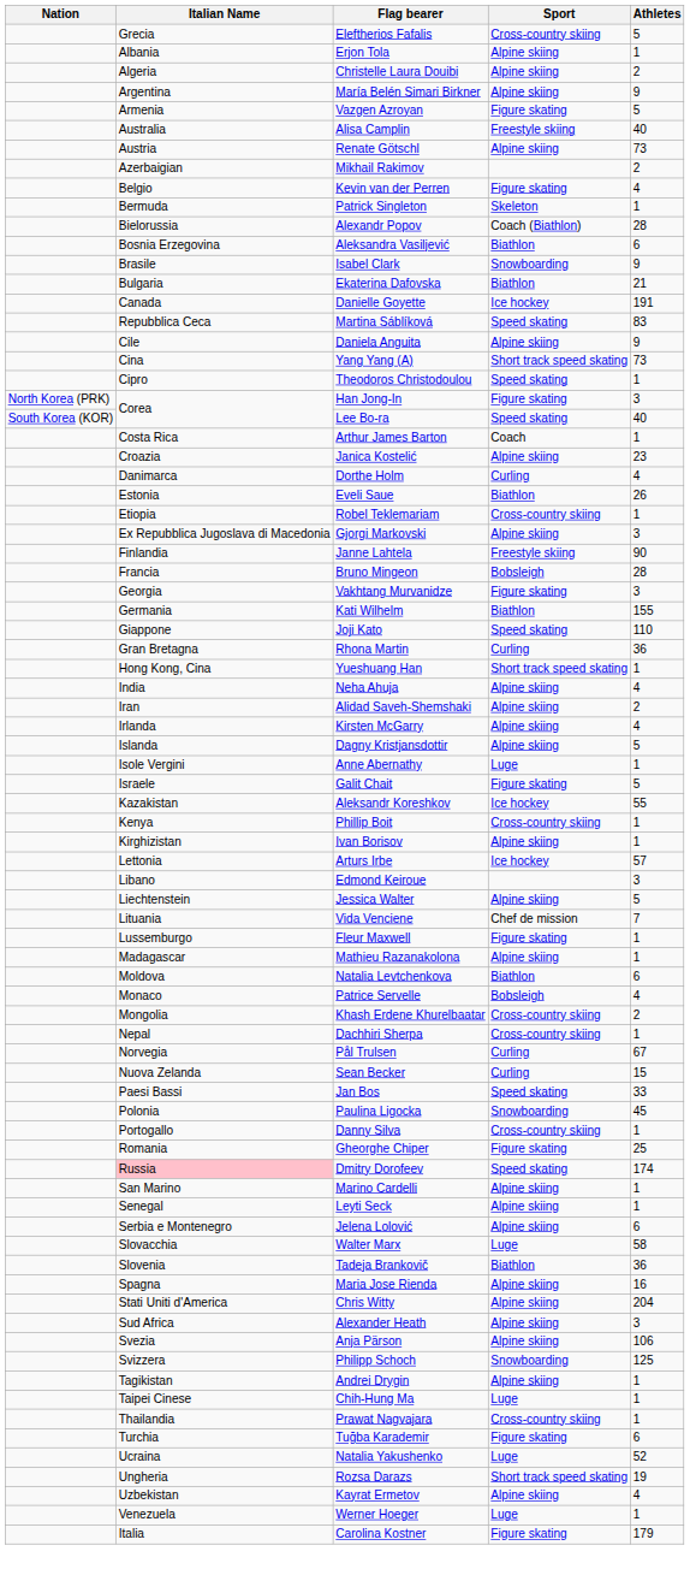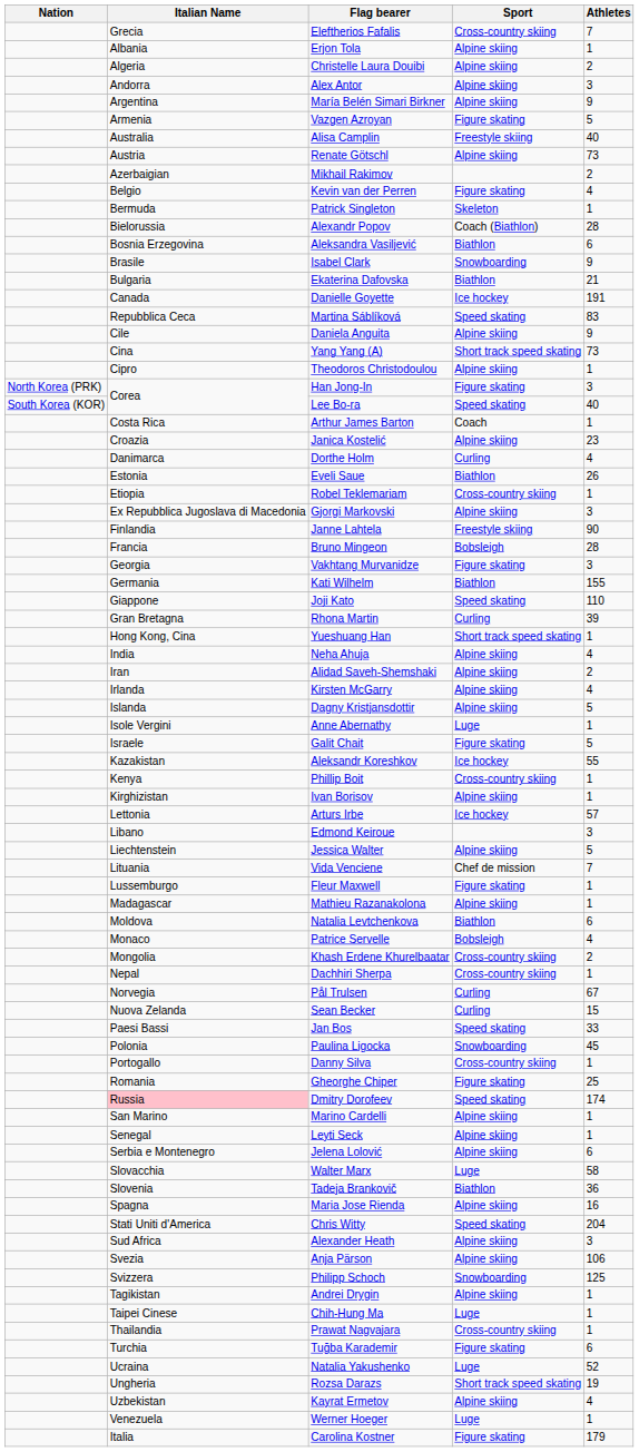 <table class="sortable wikitable">
 <tr>
 <th>Nation</th>
 <th>Italian Name</th>
 <th>Flag bearer</th>
 <th>Sport</th>
 <th>Athletes</th>
 </tr>
 <tr>
 <td></td>
 <td>Grecia</td>
 <td><a href='#'>Eleftherios Fafalis</a></td>
 <td><a href='#'>Cross-country skiing</a></td>
-<td>5</td>
+<td>7</td>
 </tr>
 <tr>
 <td></td>
 <td>Albania</td>
 <td><a href='#'>Erjon Tola</a></td>
 <td><a href='#'>Alpine skiing</a></td>
 <td>1</td>
 </tr>
 <tr>
 <td></td>
 <td>Algeria</td>
 <td><a href='#'>Christelle Laura Douibi</a></td>
 <td><a href='#'>Alpine skiing</a></td>
 <td>2</td>
+</tr>
+<tr>
+<td></td>
+<td>Andorra</td>
+<td><a href='#'>Alex Antor</a></td>
+<td><a href='#'>Alpine skiing</a></td>
+<td>3</td>
 </tr>
 <tr>
 <td></td>
 <td>Argentina</td>
 <td><a href='#'>María Belén Simari Birkner</a></td>
 <td><a href='#'>Alpine skiing</a></td>
 <td>9</td>
 </tr>
 <tr>
 <td></td>
 <td>Armenia</td>
 <td><a href='#'>Vazgen Azroyan</a></td>
 <td><a href='#'>Figure skating</a></td>
 <td>5</td>
 </tr>
 <tr>
 <td></td>
 <td>Australia</td>
 <td><a href='#'>Alisa Camplin</a></td>
 <td><a href='#'>Freestyle skiing</a></td>
 <td>40</td>
 </tr>
 <tr>
 <td></td>
 <td>Austria</td>
 <td><a href='#'>Renate Götschl</a></td>
 <td><a href='#'>Alpine skiing</a></td>
 <td>73</td>
 </tr>
 <tr>
 <td></td>
 <td>Azerbaigian</td>
 <td><a href='#'>Mikhail Rakimov</a></td>
 <td></td>
 <td>2</td>
 </tr>
 <tr>
 <td></td>
 <td>Belgio</td>
 <td><a href='#'>Kevin van der Perren</a></td>
 <td><a href='#'>Figure skating</a></td>
 <td>4</td>
 </tr>
 <tr>
 <td></td>
 <td>Bermuda</td>
 <td><a href='#'>Patrick Singleton</a></td>
 <td><a href='#'>Skeleton</a></td>
 <td>1</td>
 </tr>
 <tr>
 <td></td>
 <td>Bielorussia</td>
 <td><a href='#'>Alexandr Popov</a></td>
 <td>Coach (<a href='#'>Biathlon</a>)</td>
 <td>28</td>
 </tr>
 <tr>
 <td></td>
 <td>Bosnia Erzegovina</td>
 <td><a href='#'>Aleksandra Vasiljević</a></td>
 <td><a href='#'>Biathlon</a></td>
 <td>6</td>
 </tr>
 <tr>
 <td></td>
 <td>Brasile</td>
 <td><a href='#'>Isabel Clark</a></td>
 <td><a href='#'>Snowboarding</a></td>
 <td>9</td>
 </tr>
 <tr>
 <td></td>
 <td>Bulgaria</td>
 <td><a href='#'>Ekaterina Dafovska</a></td>
 <td><a href='#'>Biathlon</a></td>
 <td>21</td>
 </tr>
 <tr>
 <td></td>
 <td>Canada</td>
 <td><a href='#'>Danielle Goyette</a></td>
 <td><a href='#'>Ice hockey</a></td>
 <td>191</td>
 </tr>
 <tr>
 <td></td>
 <td>Repubblica Ceca</td>
 <td><a href='#'>Martina Sáblíková</a></td>
 <td><a href='#'>Speed skating</a></td>
 <td>83</td>
 </tr>
 <tr>
 <td></td>
 <td>Cile</td>
 <td><a href='#'>Daniela Anguita</a></td>
 <td><a href='#'>Alpine skiing</a></td>
 <td>9</td>
 </tr>
 <tr>
 <td></td>
 <td>Cina</td>
 <td><a href='#'>Yang Yang (A)</a></td>
 <td><a href='#'>Short track speed skating</a></td>
 <td>73</td>
 </tr>
 <tr>
 <td></td>
 <td>Cipro</td>
 <td><a href='#'>Theodoros Christodoulou</a></td>
-<td><a href='#'>Speed skating</a></td>
+<td><a href='#'>Alpine skiing</a></td>
 <td>1</td>
 </tr>
 <tr>
 <td> <a href='#'>North Korea</a> (PRK)</td>
 <td rowspan=2>Corea</td>
 <td><a href='#'>Han Jong-In</a></td>
 <td><a href='#'>Figure skating</a></td>
 <td>3</td>
 </tr>
 <tr>
 <td> <a href='#'>South Korea</a> (KOR)</td>
 <td><a href='#'>Lee Bo-ra</a></td>
 <td><a href='#'>Speed skating</a></td>
 <td>40</td>
 </tr>
 <tr>
 <td></td>
 <td>Costa Rica</td>
 <td><a href='#'>Arthur James Barton</a></td>
 <td>Coach</td>
 <td>1</td>
 </tr>
 <tr>
 <td></td>
 <td>Croazia</td>
 <td><a href='#'>Janica Kostelić</a></td>
 <td><a href='#'>Alpine skiing</a></td>
 <td>23</td>
 </tr>
 <tr>
 <td></td>
 <td>Danimarca</td>
 <td><a href='#'>Dorthe Holm</a></td>
 <td><a href='#'>Curling</a></td>
 <td>4</td>
 </tr>
 <tr>
 <td></td>
 <td>Estonia</td>
 <td><a href='#'>Eveli Saue</a></td>
 <td><a href='#'>Biathlon</a></td>
 <td>26</td>
 </tr>
 <tr>
 <td></td>
 <td>Etiopia</td>
 <td><a href='#'>Robel Teklemariam</a></td>
 <td><a href='#'>Cross-country skiing</a></td>
 <td>1</td>
 </tr>
 <tr>
 <td></td>
 <td>Ex Repubblica Jugoslava di Macedonia</td>
 <td><a href='#'>Gjorgi Markovski</a></td>
 <td><a href='#'>Alpine skiing</a></td>
 <td>3</td>
 </tr>
 <tr>
 <td></td>
 <td>Finlandia</td>
 <td><a href='#'>Janne Lahtela</a></td>
 <td><a href='#'>Freestyle skiing</a></td>
 <td>90</td>
 </tr>
 <tr>
 <td></td>
 <td>Francia</td>
 <td><a href='#'>Bruno Mingeon</a></td>
 <td><a href='#'>Bobsleigh</a></td>
 <td>28</td>
 </tr>
 <tr>
 <td></td>
 <td>Georgia</td>
 <td><a href='#'>Vakhtang Murvanidze</a></td>
 <td><a href='#'>Figure skating</a></td>
 <td>3</td>
 </tr>
 <tr>
 <td></td>
 <td>Germania</td>
 <td><a href='#'>Kati Wilhelm</a></td>
 <td><a href='#'>Biathlon</a></td>
 <td>155</td>
 </tr>
 <tr>
 <td></td>
 <td>Giappone</td>
 <td><a href='#'>Joji Kato</a></td>
 <td><a href='#'>Speed skating</a></td>
 <td>110</td>
 </tr>
 <tr>
 <td></td>
 <td>Gran Bretagna</td>
 <td><a href='#'>Rhona Martin</a></td>
 <td><a href='#'>Curling</a></td>
-<td>36</td>
+<td>39</td>
 </tr>
 <tr>
 <td></td>
 <td>Hong Kong, Cina</td>
 <td><a href='#'>Yueshuang Han</a></td>
 <td><a href='#'>Short track speed skating</a></td>
 <td>1</td>
 </tr>
 <tr>
 <td></td>
 <td>India</td>
 <td><a href='#'>Neha Ahuja</a></td>
 <td><a href='#'>Alpine skiing</a></td>
 <td>4</td>
 </tr>
 <tr>
 <td></td>
 <td>Iran</td>
 <td><a href='#'>Alidad Saveh-Shemshaki</a></td>
 <td><a href='#'>Alpine skiing</a></td>
 <td>2</td>
 </tr>
 <tr>
 <td></td>
 <td>Irlanda</td>
 <td><a href='#'>Kirsten McGarry</a></td>
 <td><a href='#'>Alpine skiing</a></td>
 <td>4</td>
 </tr>
 <tr>
 <td></td>
 <td>Islanda</td>
 <td><a href='#'>Dagny Kristjansdottir</a></td>
 <td><a href='#'>Alpine skiing</a></td>
 <td>5</td>
 </tr>
 <tr>
 <td></td>
 <td>Isole Vergini</td>
 <td><a href='#'>Anne Abernathy</a></td>
 <td><a href='#'>Luge</a></td>
 <td>1</td>
 </tr>
 <tr>
 <td></td>
 <td>Israele</td>
 <td><a href='#'>Galit Chait</a></td>
 <td><a href='#'>Figure skating</a></td>
 <td>5</td>
 </tr>
 <tr>
 <td></td>
 <td>Kazakistan</td>
 <td><a href='#'>Aleksandr Koreshkov</a></td>
 <td><a href='#'>Ice hockey</a></td>
 <td>55</td>
 </tr>
 <tr>
 <td></td>
 <td>Kenya</td>
 <td><a href='#'>Phillip Boit</a></td>
 <td><a href='#'>Cross-country skiing</a></td>
 <td>1</td>
 </tr>
 <tr>
 <td></td>
 <td>Kirghizistan</td>
 <td><a href='#'>Ivan Borisov</a></td>
 <td><a href='#'>Alpine skiing</a></td>
 <td>1</td>
 </tr>
 <tr>
 <td></td>
 <td>Lettonia</td>
 <td><a href='#'>Arturs Irbe</a></td>
 <td><a href='#'>Ice hockey</a></td>
 <td>57</td>
 </tr>
 <tr>
 <td></td>
 <td>Libano</td>
 <td><a href='#'>Edmond Keiroue</a></td>
 <td></td>
 <td>3</td>
 </tr>
 <tr>
 <td></td>
 <td>Liechtenstein</td>
 <td><a href='#'>Jessica Walter</a></td>
 <td><a href='#'>Alpine skiing</a></td>
 <td>5</td>
 </tr>
 <tr>
 <td></td>
 <td>Lituania</td>
 <td><a href='#'>Vida Venciene</a></td>
 <td>Chef de mission</td>
 <td>7</td>
 </tr>
 <tr>
 <td></td>
 <td>Lussemburgo</td>
 <td><a href='#'>Fleur Maxwell</a></td>
 <td><a href='#'>Figure skating</a></td>
 <td>1</td>
 </tr>
 <tr>
 <td></td>
 <td>Madagascar</td>
 <td><a href='#'>Mathieu Razanakolona</a></td>
 <td><a href='#'>Alpine skiing</a></td>
 <td>1</td>
 </tr>
 <tr>
 <td></td>
 <td>Moldova</td>
 <td><a href='#'>Natalia Levtchenkova</a></td>
 <td><a href='#'>Biathlon</a></td>
 <td>6</td>
 </tr>
 <tr>
 <td></td>
 <td>Monaco</td>
 <td><a href='#'>Patrice Servelle</a></td>
 <td><a href='#'>Bobsleigh</a></td>
 <td>4</td>
 </tr>
 <tr>
 <td></td>
 <td>Mongolia</td>
 <td><a href='#'>Khash Erdene Khurelbaatar</a></td>
 <td><a href='#'>Cross-country skiing</a></td>
 <td>2</td>
 </tr>
 <tr>
 <td></td>
 <td>Nepal</td>
 <td><a href='#'>Dachhiri Sherpa</a></td>
 <td><a href='#'>Cross-country skiing</a></td>
 <td>1</td>
 </tr>
 <tr>
 <td></td>
 <td>Norvegia</td>
 <td><a href='#'>Pål Trulsen</a></td>
 <td><a href='#'>Curling</a></td>
 <td>67</td>
 </tr>
 <tr>
 <td></td>
 <td>Nuova Zelanda</td>
 <td><a href='#'>Sean Becker</a></td>
 <td><a href='#'>Curling</a></td>
 <td>15</td>
 </tr>
 <tr>
 <td></td>
 <td>Paesi Bassi</td>
 <td><a href='#'>Jan Bos</a></td>
 <td><a href='#'>Speed skating</a></td>
 <td>33</td>
 </tr>
 <tr>
 <td></td>
 <td>Polonia</td>
 <td><a href='#'>Paulina Ligocka</a> </td>
 <td><a href='#'>Snowboarding</a></td>
 <td>45</td>
 </tr>
 <tr>
 <td></td>
 <td>Portogallo</td>
 <td><a href='#'>Danny Silva</a></td>
 <td><a href='#'>Cross-country skiing</a></td>
 <td>1</td>
 </tr>
 <tr>
 <td></td>
 <td>Romania</td>
 <td><a href='#'>Gheorghe Chiper</a></td>
 <td><a href='#'>Figure skating</a></td>
 <td>25</td>
 </tr>
 <tr>
 <td></td>
 <td style="background: pink;">Russia</td>
 <td><a href='#'>Dmitry Dorofeev</a></td>
 <td><a href='#'>Speed skating</a></td>
 <td>174</td>
 </tr>
 <tr>
 <td></td>
 <td>San Marino</td>
 <td><a href='#'>Marino Cardelli</a></td>
 <td><a href='#'>Alpine skiing</a></td>
 <td>1</td>
 </tr>
 <tr>
 <td></td>
 <td>Senegal</td>
 <td><a href='#'>Leyti Seck</a></td>
 <td><a href='#'>Alpine skiing</a></td>
 <td>1</td>
 </tr>
 <tr>
 <td></td>
 <td>Serbia e Montenegro</td>
 <td><a href='#'>Jelena Lolović</a></td>
 <td><a href='#'>Alpine skiing</a></td>
 <td>6</td>
 </tr>
 <tr>
 <td></td>
 <td>Slovacchia</td>
 <td><a href='#'>Walter Marx</a></td>
 <td><a href='#'>Luge</a></td>
 <td>58</td>
 </tr>
 <tr>
 <td></td>
 <td>Slovenia</td>
 <td><a href='#'>Tadeja Brankovič</a></td>
 <td><a href='#'>Biathlon</a></td>
 <td>36</td>
 </tr>
 <tr>
 <td></td>
 <td>Spagna</td>
 <td><a href='#'>Maria Jose Rienda</a></td>
 <td><a href='#'>Alpine skiing</a></td>
 <td>16</td>
 </tr>
 <tr>
 <td></td>
 <td>Stati Uniti d'America</td>
 <td><a href='#'>Chris Witty</a></td>
-<td><a href='#'>Alpine skiing</a></td>
+<td><a href='#'>Speed skating</a></td>
 <td>204</td>
 </tr>
 <tr>
 <td></td>
 <td>Sud Africa</td>
 <td><a href='#'>Alexander Heath</a></td>
 <td><a href='#'>Alpine skiing</a></td>
 <td>3</td>
 </tr>
 <tr>
 <td></td>
 <td>Svezia</td>
 <td><a href='#'>Anja Pärson</a></td>
 <td><a href='#'>Alpine skiing</a></td>
 <td>106</td>
 </tr>
 <tr>
 <td></td>
 <td>Svizzera</td>
 <td><a href='#'>Philipp Schoch</a></td>
 <td><a href='#'>Snowboarding</a></td>
 <td>125</td>
 </tr>
 <tr>
 <td></td>
 <td>Tagikistan</td>
 <td><a href='#'>Andrei Drygin</a></td>
 <td><a href='#'>Alpine skiing</a></td>
 <td>1</td>
 </tr>
 <tr>
 <td></td>
 <td>Taipei Cinese</td>
 <td><a href='#'>Chih-Hung Ma</a></td>
 <td><a href='#'>Luge</a></td>
 <td>1</td>
 </tr>
 <tr>
 <td></td>
 <td>Thailandia</td>
 <td><a href='#'>Prawat Nagvajara</a></td>
 <td><a href='#'>Cross-country skiing</a></td>
 <td>1</td>
 </tr>
 <tr>
 <td></td>
 <td>Turchia</td>
 <td><a href='#'>Tuğba Karademir</a></td>
 <td><a href='#'>Figure skating</a></td>
 <td>6</td>
 </tr>
 <tr>
 <td></td>
 <td>Ucraina</td>
 <td><a href='#'>Natalia Yakushenko</a></td>
 <td><a href='#'>Luge</a></td>
 <td>52</td>
 </tr>
 <tr>
 <td></td>
 <td>Ungheria</td>
 <td><a href='#'>Rozsa Darazs</a></td>
 <td><a href='#'>Short track speed skating</a></td>
 <td>19</td>
 </tr>
 <tr>
 <td></td>
 <td>Uzbekistan</td>
 <td><a href='#'>Kayrat Ermetov</a></td>
 <td><a href='#'>Alpine skiing</a></td>
 <td>4</td>
 </tr>
 <tr>
 <td></td>
 <td>Venezuela</td>
 <td><a href='#'>Werner Hoeger</a></td>
 <td><a href='#'>Luge</a></td>
 <td>1</td>
 </tr>
 <tr>
 <td></td>
 <td>Italia</td>
 <td><a href='#'>Carolina Kostner</a></td>
 <td><a href='#'>Figure skating</a></td>
 <td>179</td>
 </tr>
 </table>
